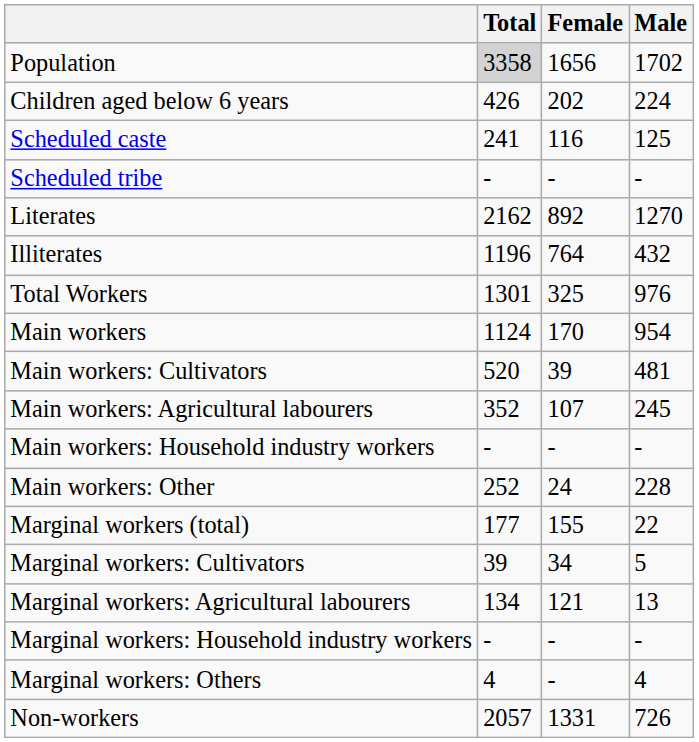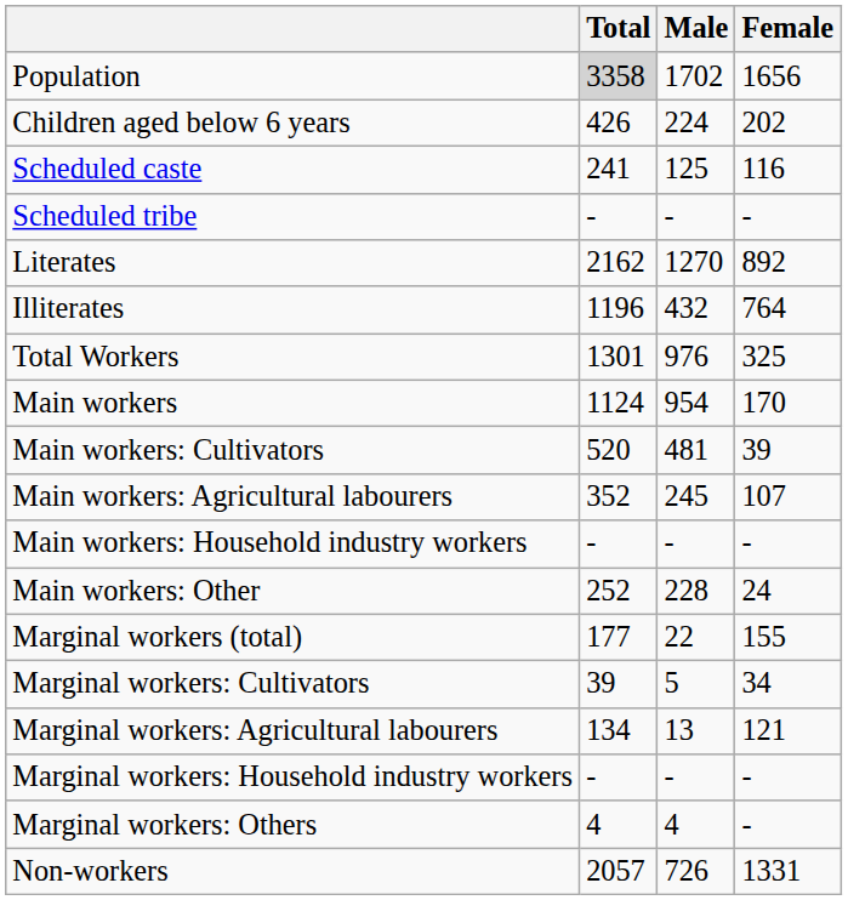 <table class="wikitable sortable">
 <tr>
 <th></th>
 <th>Total</th>
+<th>Male</th>
 <th>Female</th>
-<th>Male</th>
 </tr>
 <tr>
 <td>Population</td>
 <td style="background: lightgrey;">3358</td>
+<td>1702</td>
 <td>1656</td>
-<td>1702</td>
 </tr>
 <tr>
 <td>Children aged below 6 years</td>
 <td>426</td>
+<td>224</td>
 <td>202</td>
-<td>224</td>
 </tr>
 <tr>
 <td><a href='#'>Scheduled caste</a></td>
 <td>241</td>
+<td>125</td>
 <td>116</td>
-<td>125</td>
 </tr>
 <tr>
 <td><a href='#'>Scheduled tribe</a></td>
 <td>-</td>
 <td>-</td>
 <td>-</td>
 </tr>
 <tr>
 <td>Literates</td>
 <td>2162</td>
+<td>1270</td>
 <td>892</td>
-<td>1270</td>
 </tr>
 <tr>
 <td>Illiterates</td>
 <td>1196</td>
+<td>432</td>
 <td>764</td>
-<td>432</td>
 </tr>
 <tr>
 <td>Total Workers</td>
 <td>1301</td>
+<td>976</td>
 <td>325</td>
-<td>976</td>
 </tr>
 <tr>
 <td>Main workers</td>
 <td>1124</td>
+<td>954</td>
 <td>170</td>
-<td>954</td>
 </tr>
 <tr>
 <td>Main workers: Cultivators</td>
 <td>520</td>
+<td>481</td>
 <td>39</td>
-<td>481</td>
 </tr>
 <tr>
 <td>Main workers: Agricultural labourers</td>
 <td>352</td>
+<td>245</td>
 <td>107</td>
-<td>245</td>
 </tr>
 <tr>
 <td>Main workers: Household industry workers</td>
 <td>-</td>
 <td>-</td>
 <td>-</td>
 </tr>
 <tr>
 <td>Main workers: Other</td>
 <td>252</td>
+<td>228</td>
 <td>24</td>
-<td>228</td>
 </tr>
 <tr>
 <td>Marginal workers (total)</td>
 <td>177</td>
+<td>22</td>
 <td>155</td>
-<td>22</td>
 </tr>
 <tr>
 <td>Marginal workers: Cultivators</td>
 <td>39</td>
+<td>5</td>
 <td>34</td>
-<td>5</td>
 </tr>
 <tr>
 <td>Marginal workers: Agricultural labourers</td>
 <td>134</td>
+<td>13</td>
 <td>121</td>
-<td>13</td>
 </tr>
 <tr>
 <td>Marginal workers: Household industry workers</td>
 <td>-</td>
 <td>-</td>
 <td>-</td>
 </tr>
 <tr>
 <td>Marginal workers: Others</td>
 <td>4</td>
+<td>4</td>
 <td>-</td>
-<td>4</td>
 </tr>
 <tr>
 <td>Non-workers</td>
 <td>2057</td>
+<td>726</td>
 <td>1331</td>
-<td>726</td>
 </tr>
 </table>
